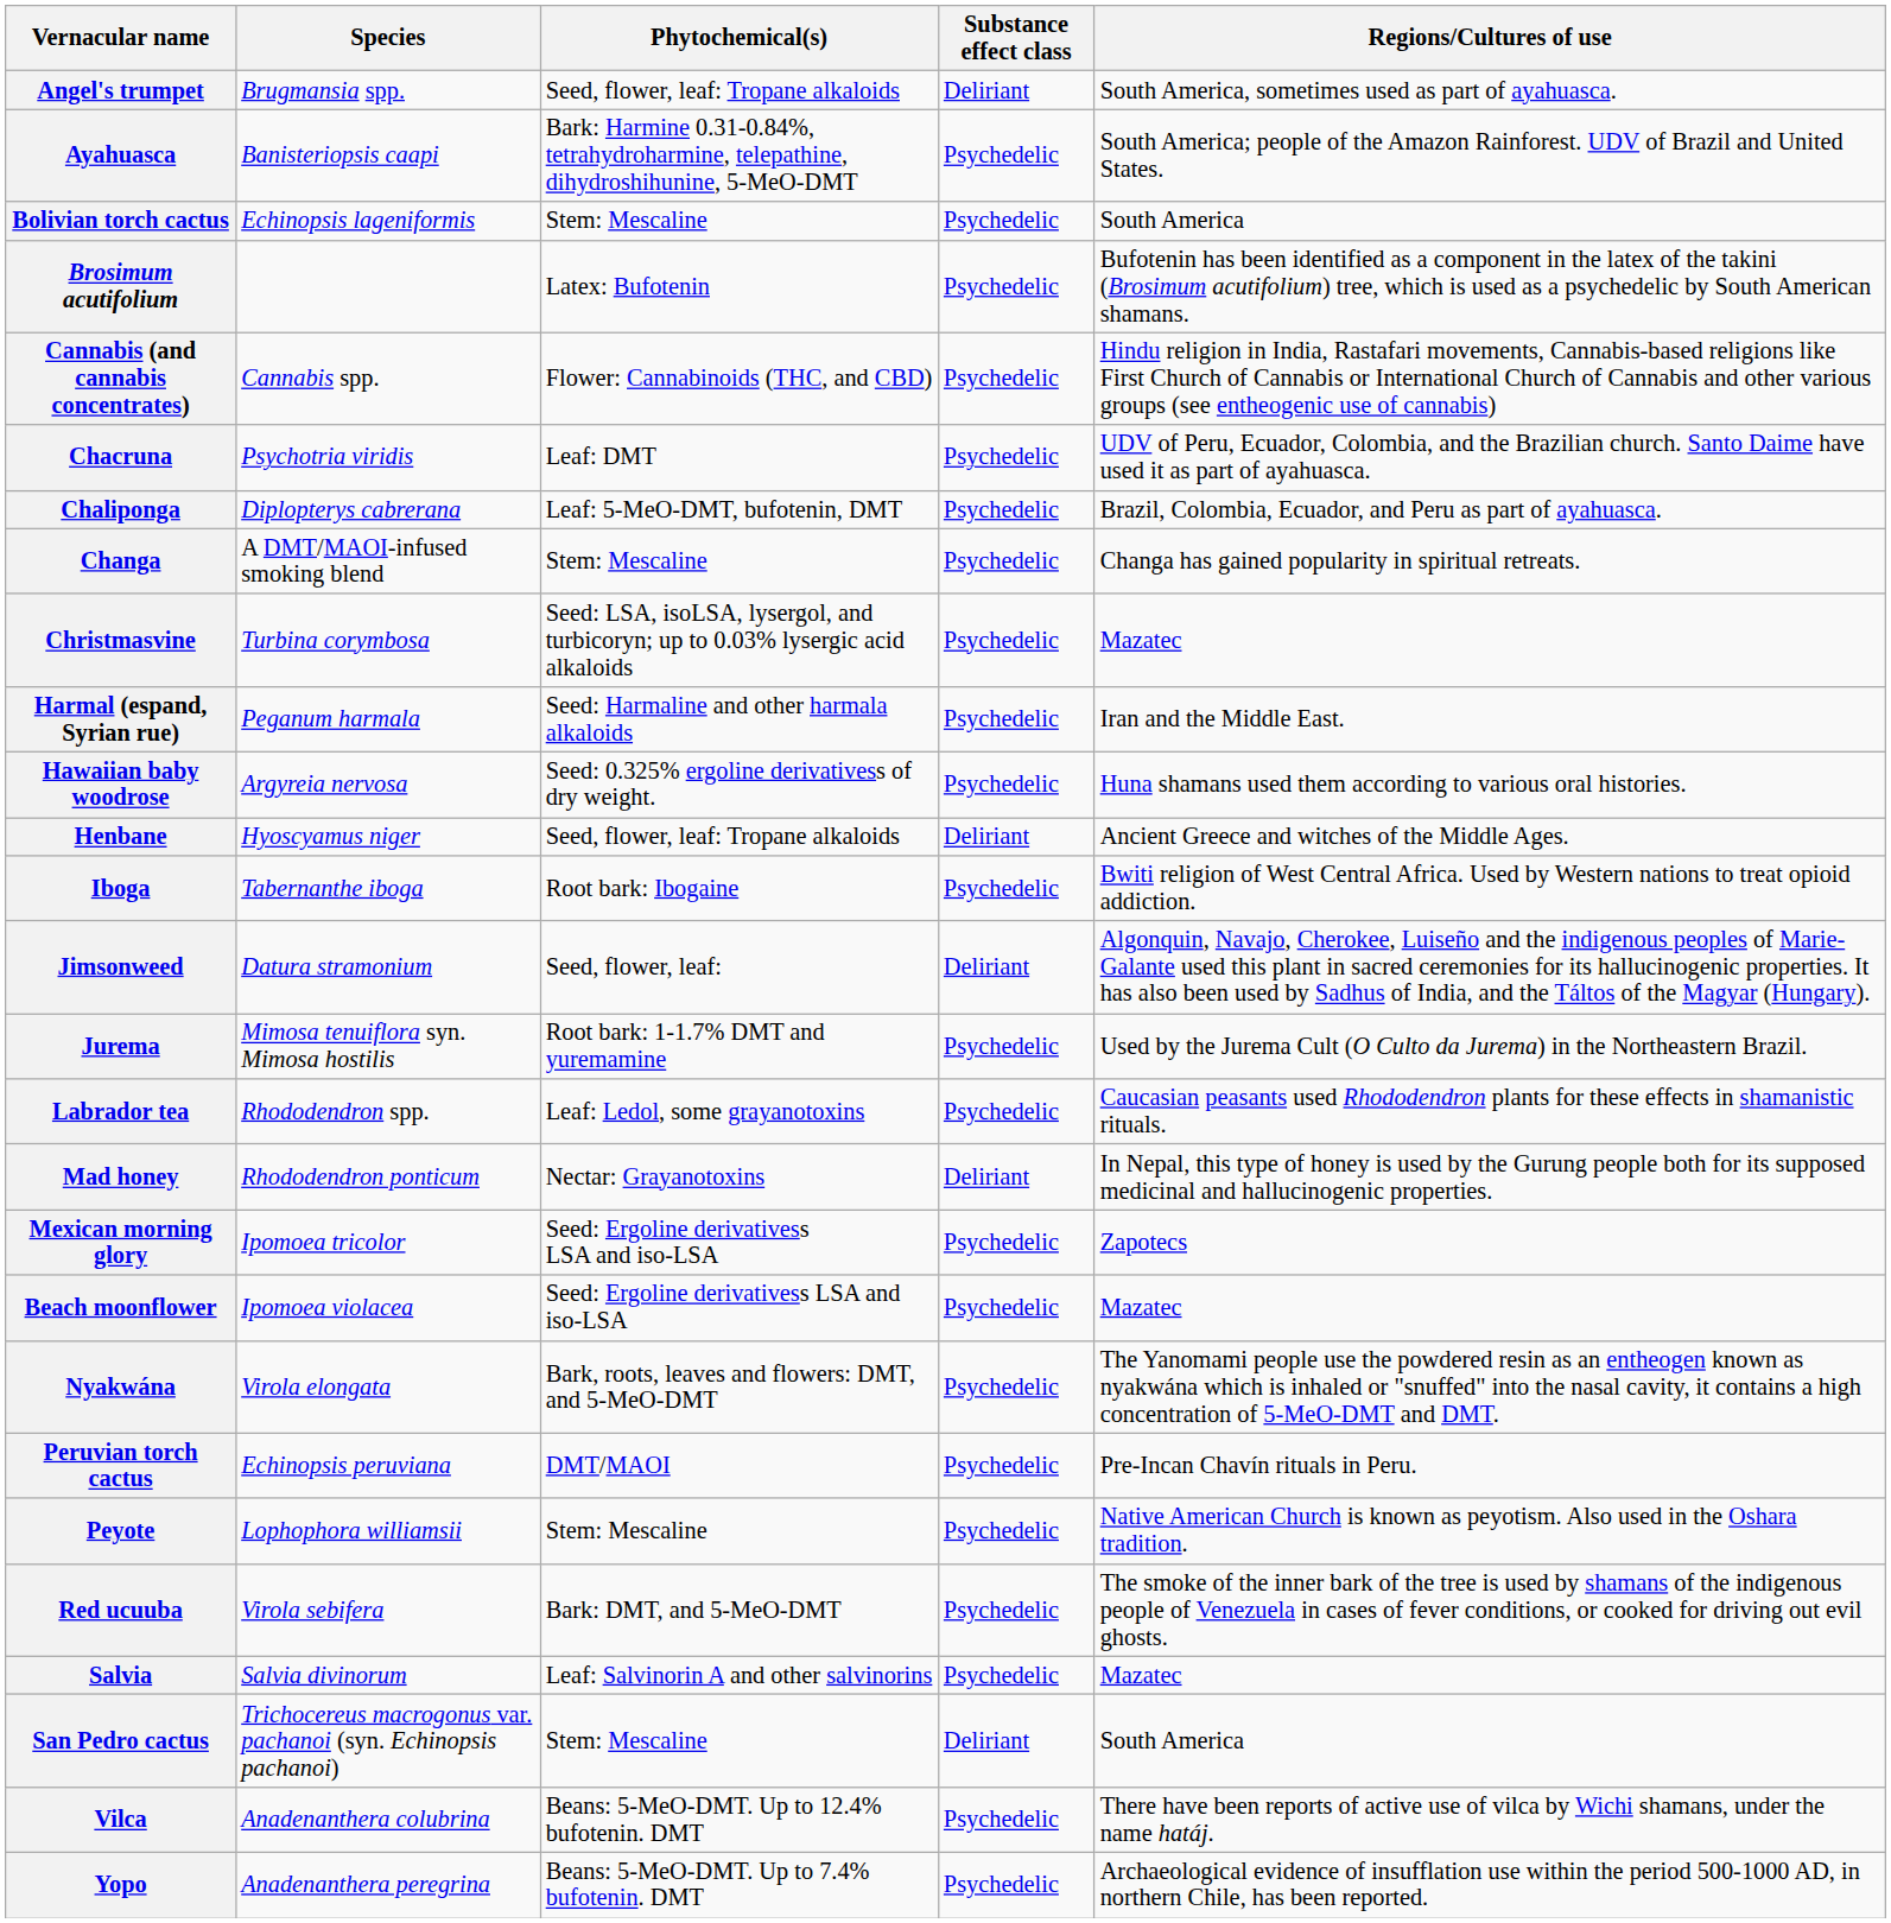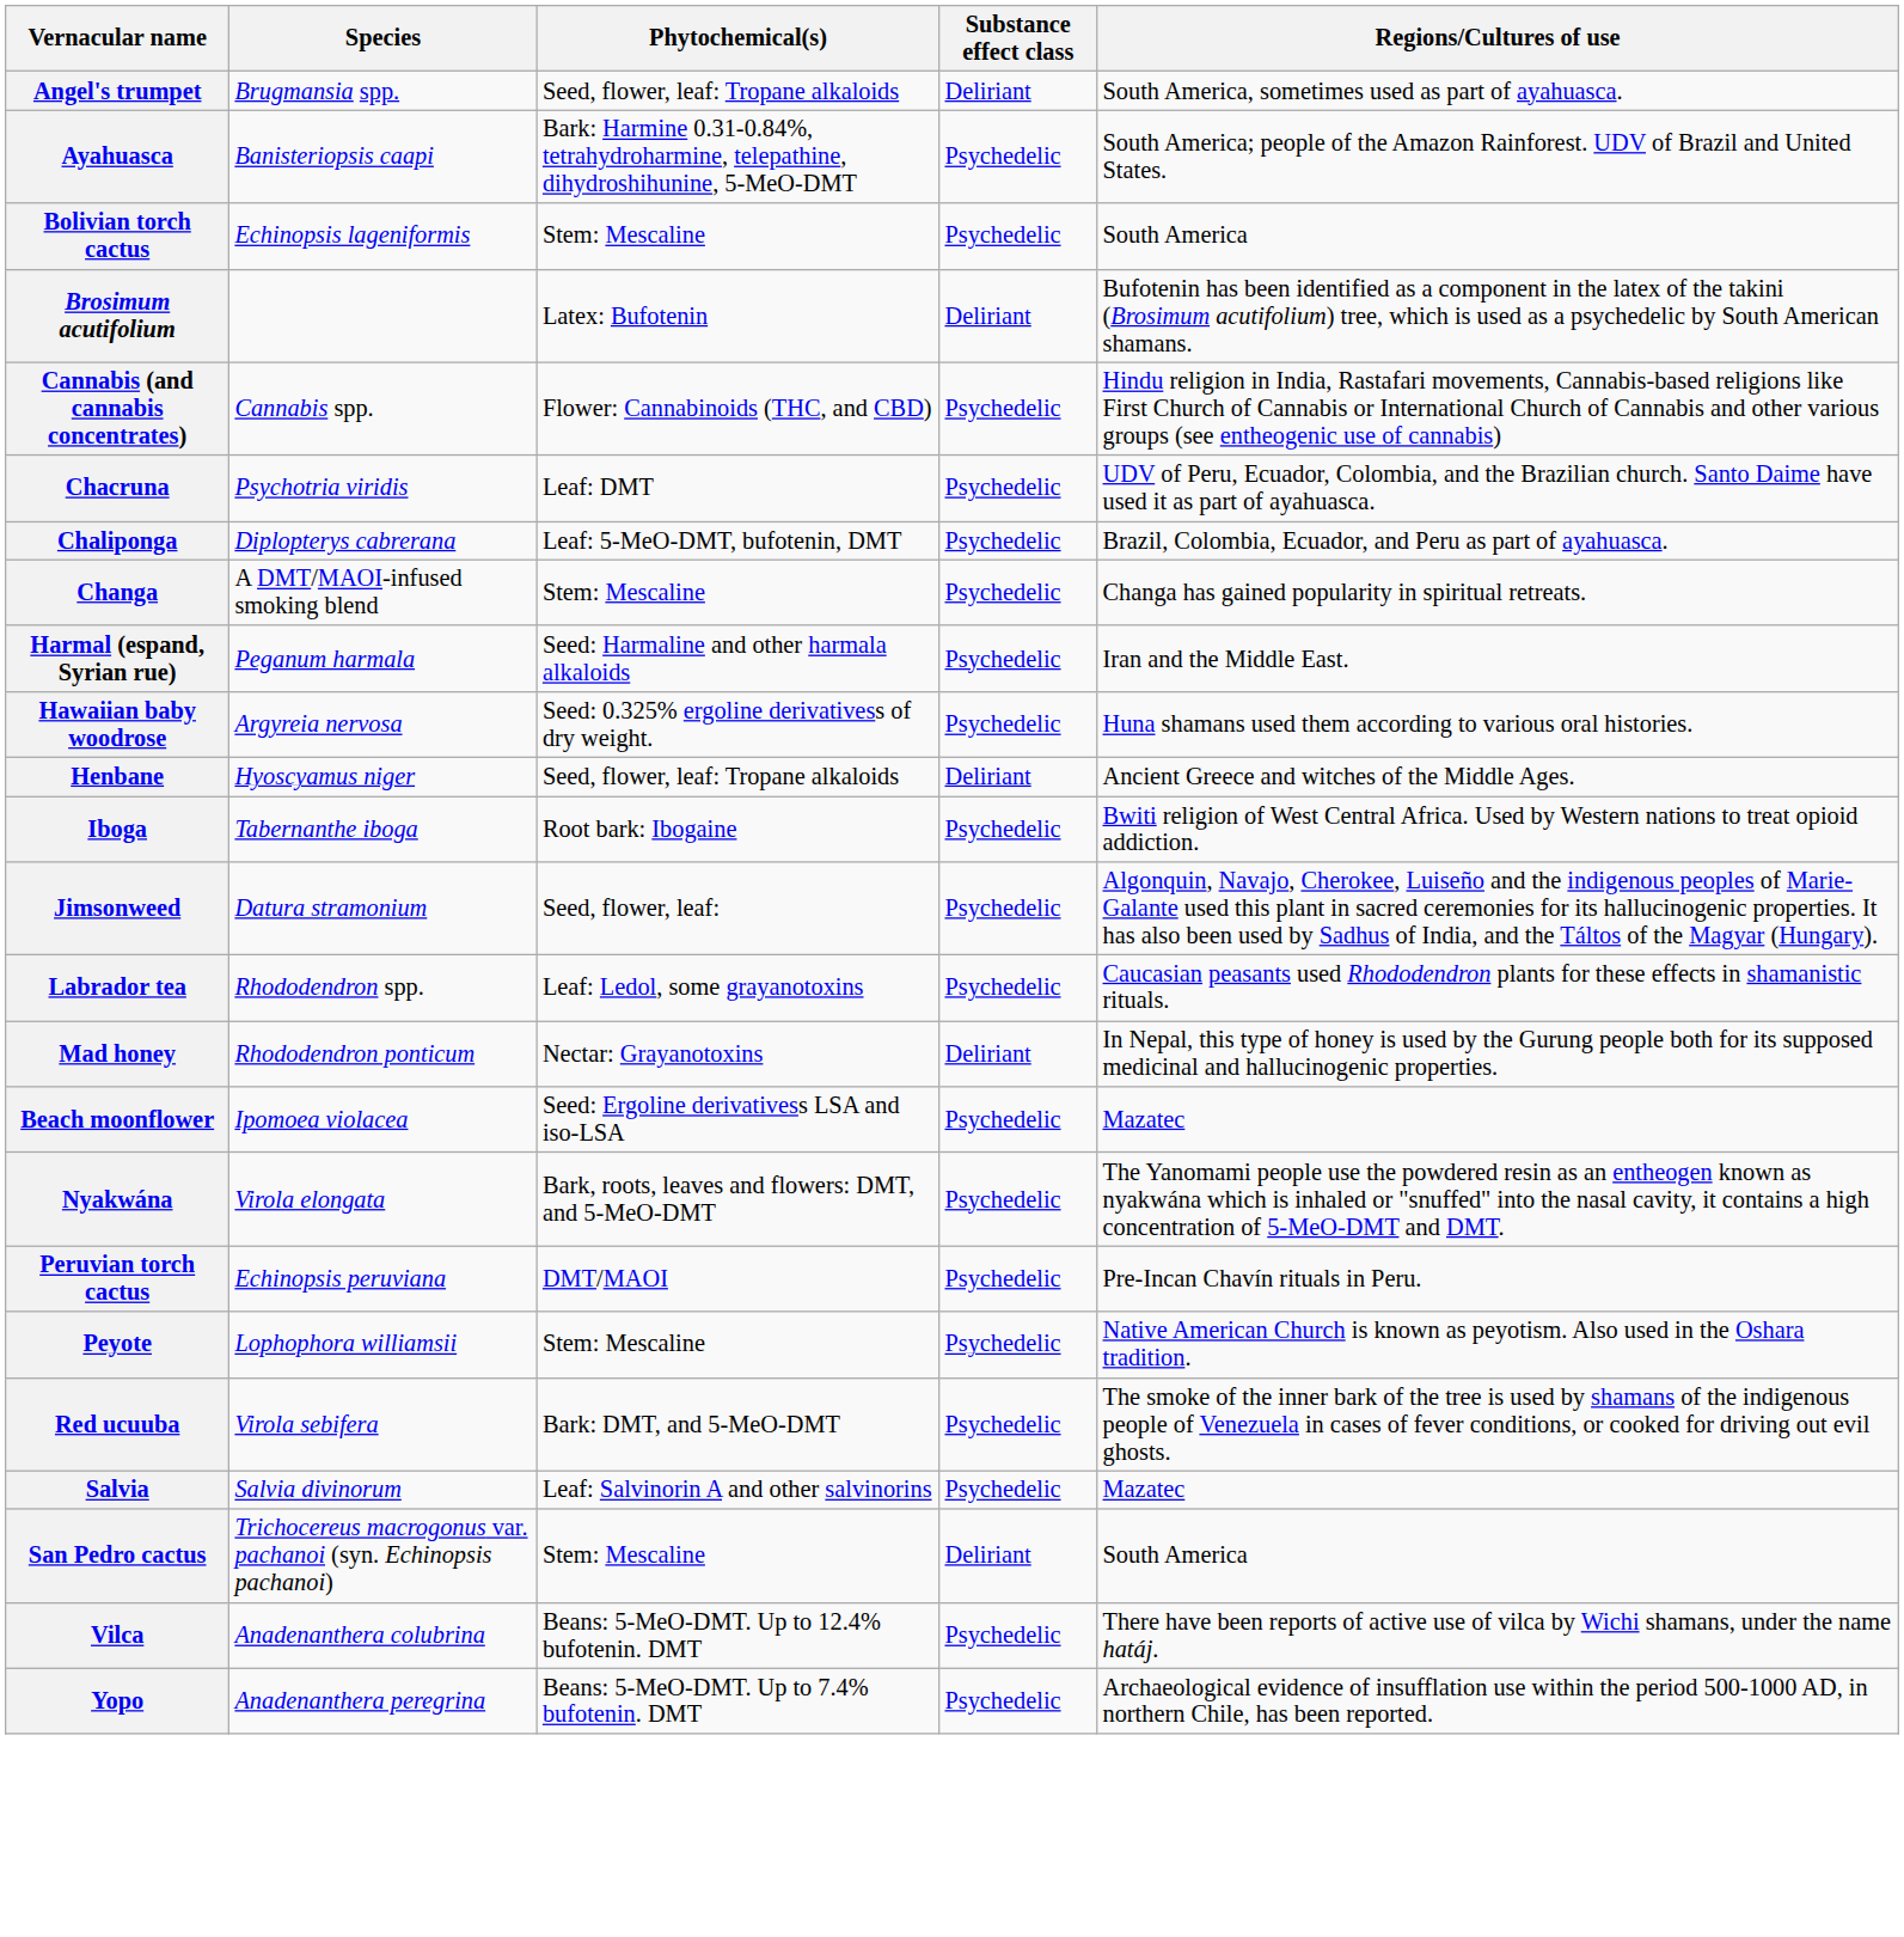 <table class="wikitable sortable">
 <tr>
 <th>Vernacular name</th>
 <th>Species</th>
 <th>Phytochemical(s)</th>
 <th>Substance effect class</th>
 <th>Regions/Cultures of use</th>
 </tr>
 <tr>
 <th><a href='#'>Angel's trumpet</a></th>
 <td><em><a href='#'>Brugmansia</a></em> <a href='#'>spp.</a></td>
 <td>Seed, flower, leaf: <a href='#'>Tropane alkaloids</a></td>
 <td><a href='#'>Deliriant</a></td>
 <td>South America, sometimes used as part of <a href='#'>ayahuasca</a>.</td>
 </tr>
 <tr>
 <th><a href='#'>Ayahuasca</a></th>
 <td><em><a href='#'>Banisteriopsis caapi</a></em></td>
 <td>Bark: <a href='#'>Harmine</a> 0.31-0.84%, <a href='#'>tetrahydroharmine</a>, <a href='#'>telepathine</a>, <a href='#'>dihydroshihunine</a>, 5-MeO-DMT</td>
 <td><a href='#'>Psychedelic</a></td>
 <td>South America; people of the Amazon Rainforest. <a href='#'>UDV</a> of Brazil and United States.</td>
 </tr>
 <tr>
 <th><a href='#'>Bolivian torch cactus</a></th>
 <td><em><a href='#'>Echinopsis lageniformis</a></em></td>
 <td>Stem: <a href='#'>Mescaline</a></td>
 <td><a href='#'>Psychedelic</a></td>
 <td>South America</td>
 </tr>
 <tr>
 <th><em><a href='#'>Brosimum</a> acutifolium</em></th>
 <td></td>
 <td>Latex: <a href='#'>Bufotenin</a></td>
-<td><a href='#'>Psychedelic</a></td>
+<td><a href='#'>Deliriant</a></td>
 <td>Bufotenin has been identified as a component in the latex of the takini (<em><a href='#'>Brosimum</a> acutifolium</em>) tree, which is used as a psychedelic by South American shamans.</td>
 </tr>
 <tr>
 <th><a href='#'>Cannabis</a> (and <a href='#'>cannabis concentrates</a>)</th>
 <td><em><a href='#'>Cannabis</a></em> spp.</td>
 <td>Flower: <a href='#'>Cannabinoids</a> (<a href='#'>THC</a>, and <a href='#'>CBD</a>)</td>
 <td><a href='#'>Psychedelic</a></td>
 <td><a href='#'>Hindu</a> religion in India, Rastafari movements, Cannabis-based religions like First Church of Cannabis or International Church of Cannabis and other various groups (see <a href='#'>entheogenic use of cannabis</a>)</td>
 </tr>
 <tr>
 <th><a href='#'>Chacruna</a></th>
 <td><em><a href='#'>Psychotria viridis</a></em></td>
 <td>Leaf: DMT</td>
 <td><a href='#'>Psychedelic</a></td>
 <td><a href='#'>UDV</a> of Peru, Ecuador, Colombia, and the Brazilian church. <a href='#'>Santo Daime</a> have used it as part of ayahuasca.</td>
 </tr>
 <tr>
 <th><a href='#'>Chaliponga</a></th>
 <td><em><a href='#'>Diplopterys cabrerana</a></em></td>
 <td>Leaf: 5-MeO-DMT, bufotenin, DMT</td>
 <td><a href='#'>Psychedelic</a></td>
 <td>Brazil, Colombia, Ecuador, and Peru as part of <a href='#'>ayahuasca</a>.</td>
 </tr>
 <tr>
 <th><a href='#'>Changa</a></th>
 <td>A <a href='#'>DMT</a>/<a href='#'>MAOI</a>-infused smoking blend</td>
 <td>Stem: <a href='#'>Mescaline</a></td>
 <td><a href='#'>Psychedelic</a></td>
 <td>Changa has gained popularity in spiritual retreats.</td>
-</tr>
-<tr>
-<th><a href='#'>Christmasvine</a></th>
-<td><em><a href='#'>Turbina corymbosa</a></em></td>
-<td>Seed: LSA, isoLSA, lysergol, and turbicoryn; up to 0.03% lysergic acid alkaloids</td>
-<td><a href='#'>Psychedelic</a></td>
-<td><a href='#'>Mazatec</a></td>
 </tr>
 <tr>
 <th><a href='#'>Harmal</a> (espand, Syrian rue)</th>
 <td><em><a href='#'>Peganum harmala</a></em></td>
 <td>Seed: <a href='#'>Harmaline</a> and other <a href='#'>harmala alkaloids</a></td>
 <td><a href='#'>Psychedelic</a></td>
 <td>Iran and the Middle East.</td>
 </tr>
 <tr>
 <th><a href='#'>Hawaiian baby woodrose</a></th>
 <td><em><a href='#'>Argyreia nervosa</a></em></td>
 <td>Seed: 0.325% <a href='#'>ergoline derivatives</a>s of dry weight.</td>
 <td><a href='#'>Psychedelic</a></td>
 <td><a href='#'>Huna</a> shamans used them according to various oral histories.</td>
 </tr>
 <tr>
 <th><a href='#'>Henbane</a></th>
 <td><em><a href='#'>Hyoscyamus niger</a></em></td>
 <td>Seed, flower, leaf: Tropane alkaloids</td>
 <td><a href='#'>Deliriant</a></td>
 <td>Ancient Greece and witches of the Middle Ages.</td>
 </tr>
 <tr>
 <th><a href='#'>Iboga</a></th>
 <td><em><a href='#'>Tabernanthe iboga</a></em></td>
 <td>Root bark: <a href='#'>Ibogaine</a></td>
 <td><a href='#'>Psychedelic</a></td>
 <td><a href='#'>Bwiti</a> religion of West Central Africa. Used by Western nations to treat opioid addiction.</td>
 </tr>
 <tr>
 <th><a href='#'>Jimsonweed</a></th>
 <td><em><a href='#'>Datura stramonium</a></em></td>
 <td>Seed, flower, leaf: </td>
-<td><a href='#'>Deliriant</a></td>
+<td><a href='#'>Psychedelic</a></td>
 <td><a href='#'>Algonquin</a>, <a href='#'>Navajo</a>, <a href='#'>Cherokee</a>, <a href='#'>Luiseño</a> and the <a href='#'>indigenous peoples</a> of <a href='#'>Marie-Galante</a> used this plant in sacred ceremonies for its hallucinogenic properties. It has also been used by <a href='#'>Sadhus</a> of India, and the <a href='#'>Táltos</a> of the <a href='#'>Magyar</a> (<a href='#'>Hungary</a>).</td>
-</tr>
-<tr>
-<th><a href='#'>Jurema</a></th>
-<td><em><a href='#'>Mimosa tenuiflora</a></em> syn. <em>Mimosa hostilis</em></td>
-<td>Root bark: 1-1.7% DMT and <a href='#'>yuremamine</a></td>
-<td><a href='#'>Psychedelic</a></td>
-<td>Used by the Jurema Cult (<em>O Culto da Jurema</em>) in the Northeastern Brazil.</td>
 </tr>
 <tr>
 <th><a href='#'>Labrador tea</a></th>
 <td><em><a href='#'>Rhododendron</a></em> spp.</td>
 <td>Leaf: <a href='#'>Ledol</a>, some <a href='#'>grayanotoxins</a></td>
 <td><a href='#'>Psychedelic</a></td>
 <td><a href='#'>Caucasian</a> <a href='#'>peasants</a> used <em><a href='#'>Rhododendron</a></em> plants for these effects in <a href='#'>shamanistic</a> rituals.</td>
 </tr>
 <tr>
 <th><a href='#'>Mad honey</a></th>
 <td><em><a href='#'>Rhododendron ponticum</a></em></td>
 <td>Nectar: <a href='#'>Grayanotoxins</a></td>
 <td><a href='#'>Deliriant</a></td>
 <td>In Nepal, this type of honey is used by the Gurung people both for its supposed medicinal and hallucinogenic properties.</td>
-</tr>
-<tr>
-<th><a href='#'>Mexican morning glory</a></th>
-<td><em><a href='#'>Ipomoea tricolor</a></em></td>
-<td>Seed: <a href='#'>Ergoline derivatives</a>s<br>LSA and iso-LSA</td>
-<td><a href='#'>Psychedelic</a></td>
-<td><a href='#'>Zapotecs</a></td>
 </tr>
 <tr>
 <th><a href='#'>Beach moonflower</a></th>
 <td><em><a href='#'>Ipomoea violacea</a></em></td>
 <td>Seed: <a href='#'>Ergoline derivatives</a>s LSA and iso-LSA</td>
 <td><a href='#'>Psychedelic</a></td>
 <td><a href='#'>Mazatec</a></td>
 </tr>
 <tr>
 <th><a href='#'>Nyakwána</a></th>
 <td><em><a href='#'>Virola elongata</a></em></td>
 <td>Bark, roots, leaves and flowers: DMT, and 5-MeO-DMT</td>
 <td><a href='#'>Psychedelic</a></td>
 <td>The Yanomami people use the powdered resin as an <a href='#'>entheogen</a> known as nyakwána which is inhaled or "snuffed" into the nasal cavity, it contains a high concentration of <a href='#'>5-MeO-DMT</a> and <a href='#'>DMT</a>.</td>
 </tr>
 <tr>
 <th><a href='#'>Peruvian torch cactus</a></th>
 <td><em><a href='#'>Echinopsis peruviana</a></em></td>
 <td><a href='#'>DMT</a>/<a href='#'>MAOI</a></td>
 <td><a href='#'>Psychedelic</a></td>
 <td>Pre-Incan Chavín rituals in Peru.</td>
 </tr>
 <tr>
 <th><a href='#'>Peyote</a></th>
 <td><em><a href='#'>Lophophora williamsii</a></em></td>
 <td>Stem: Mescaline</td>
 <td><a href='#'>Psychedelic</a></td>
 <td><a href='#'>Native American Church</a> is known as peyotism. Also used in the <a href='#'>Oshara tradition</a>.</td>
 </tr>
 <tr>
 <th><a href='#'>Red ucuuba</a></th>
 <td><em><a href='#'>Virola sebifera</a></em></td>
 <td>Bark: DMT, and 5-MeO-DMT</td>
 <td><a href='#'>Psychedelic</a></td>
 <td>The smoke of the inner bark of the tree is used by <a href='#'>shamans</a> of the indigenous people of <a href='#'>Venezuela</a> in cases of fever conditions, or cooked for driving out evil ghosts.</td>
 </tr>
 <tr>
 <th><a href='#'>Salvia</a></th>
 <td><em><a href='#'>Salvia divinorum</a></em></td>
 <td>Leaf: <a href='#'>Salvinorin A</a> and other <a href='#'>salvinorins</a></td>
 <td><a href='#'>Psychedelic</a></td>
 <td><a href='#'>Mazatec</a></td>
 </tr>
 <tr>
 <th><a href='#'>San Pedro cactus</a></th>
 <td><a href='#'><em>Trichocereus macrogonus</em> var. <em>pachanoi</em></a> (syn. <em>Echinopsis pachanoi</em>)</td>
 <td>Stem: <a href='#'>Mescaline</a></td>
 <td><a href='#'>Deliriant</a></td>
 <td>South America</td>
 </tr>
 <tr>
 <th><a href='#'>Vilca</a></th>
 <td><em><a href='#'>Anadenanthera colubrina</a></em></td>
 <td>Beans: 5-MeO-DMT. Up to 12.4% bufotenin. DMT</td>
 <td><a href='#'>Psychedelic</a></td>
 <td>There have been reports of active use of vilca by <a href='#'>Wichi</a> shamans, under the name <em>hatáj</em>.</td>
 </tr>
 <tr>
 <th><a href='#'>Yopo</a></th>
 <td><em><a href='#'>Anadenanthera peregrina</a></em></td>
 <td>Beans: 5-MeO-DMT. Up to 7.4% <a href='#'>bufotenin</a>. DMT</td>
 <td><a href='#'>Psychedelic</a></td>
 <td>Archaeological evidence of insufflation use within the period 500-1000 AD, in northern Chile, has been reported.</td>
 </tr>
 </table>
